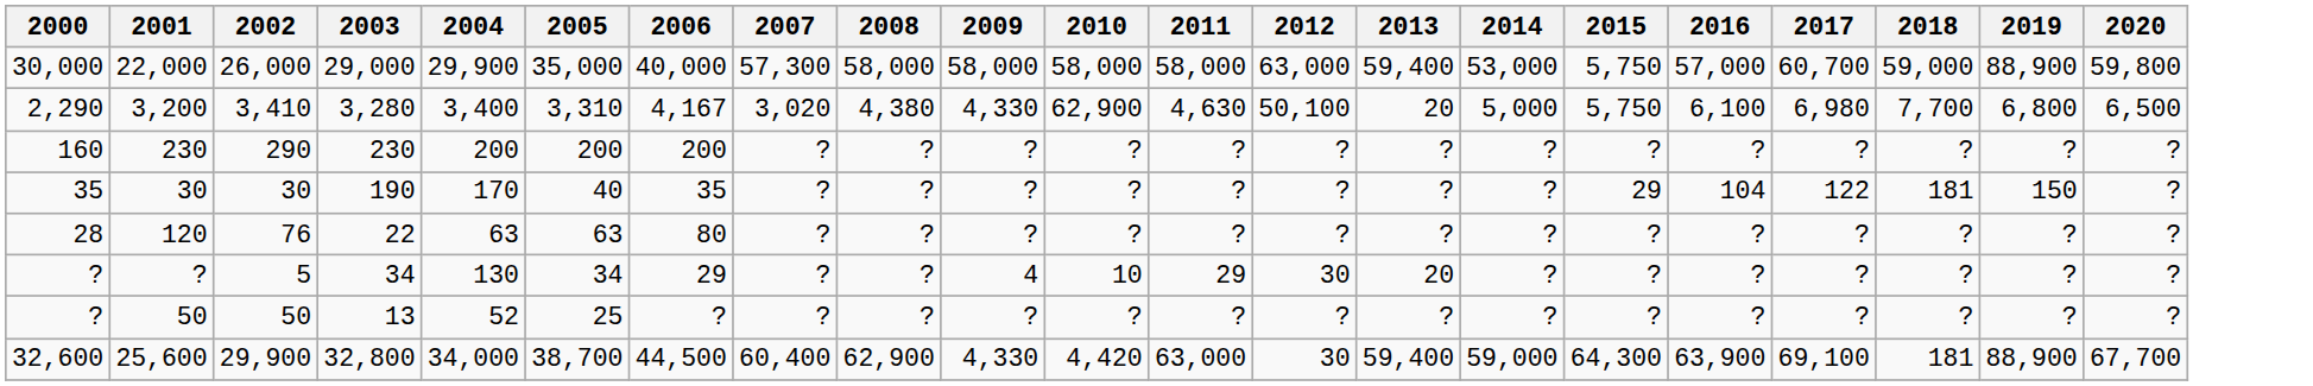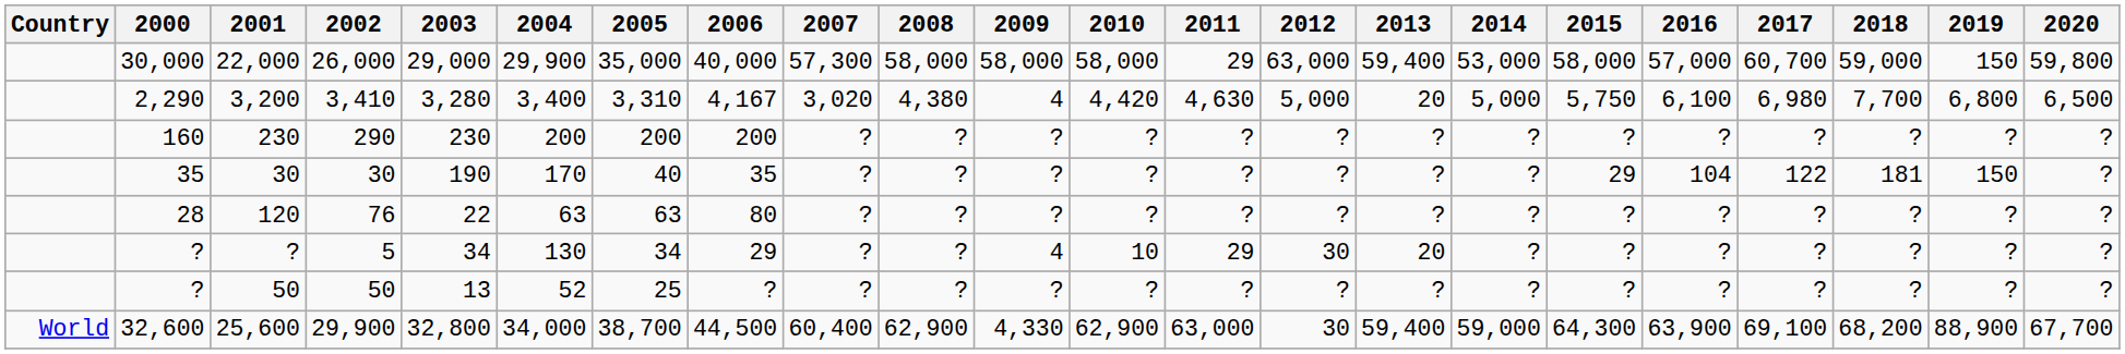 <table class="wikitable" style="text-align:right;">
 <tr>
+<th scope="col">Country</th>
 <th scope="col">2000</th>
 <th scope="col">2001</th>
 <th scope="col">2002</th>
 <th scope="col">2003</th>
 <th scope="col">2004</th>
 <th scope="col">2005</th>
 <th scope="col">2006</th>
 <th scope="col">2007</th>
 <th scope="col">2008</th>
 <th scope="col">2009</th>
 <th scope="col">2010</th>
 <th scope="col">2011</th>
 <th scope="col">2012</th>
 <th scope="col">2013</th>
 <th scope="col">2014</th>
 <th scope="col">2015</th>
 <th scope="col">2016</th>
 <th scope="col">2017</th>
 <th scope="col">2018</th>
 <th scope="col">2019</th>
 <th scope="col">2020</th>
 </tr>
 <tr>
+<td style="text-align:left;"></td>
 <td>30,000</td>
 <td>22,000</td>
 <td>26,000</td>
 <td>29,000</td>
 <td>29,900</td>
 <td>35,000</td>
 <td>40,000</td>
 <td>57,300</td>
 <td>58,000</td>
 <td>58,000</td>
 <td>58,000</td>
-<td>58,000</td>
+<td>29</td>
 <td>63,000</td>
 <td>59,400</td>
 <td>53,000</td>
-<td>5,750</td>
+<td>58,000</td>
 <td>57,000</td>
 <td>60,700</td>
 <td>59,000</td>
-<td>88,900</td>
+<td>150</td>
 <td>59,800</td>
 </tr>
 <tr>
+<td style="text-align:left;"></td>
 <td>2,290</td>
 <td>3,200</td>
 <td>3,410</td>
 <td>3,280</td>
 <td>3,400</td>
 <td>3,310</td>
 <td>4,167</td>
 <td>3,020</td>
 <td>4,380</td>
-<td>4,330</td>
-<td>62,900</td>
+<td>4</td>
+<td>4,420</td>
 <td>4,630</td>
-<td>50,100</td>
+<td>5,000</td>
 <td>20</td>
 <td>5,000</td>
 <td>5,750</td>
 <td>6,100</td>
 <td>6,980</td>
 <td>7,700</td>
 <td>6,800</td>
 <td>6,500</td>
 </tr>
 <tr>
+<td style="text-align:left;"></td>
 <td>160</td>
 <td>230</td>
 <td>290</td>
 <td>230</td>
 <td>200</td>
 <td>200</td>
 <td>200</td>
 <td>?</td>
 <td>?</td>
 <td>?</td>
 <td>?</td>
 <td>?</td>
 <td>?</td>
 <td>?</td>
 <td>?</td>
 <td>?</td>
 <td>?</td>
 <td>?</td>
 <td>?</td>
 <td>?</td>
 <td>?</td>
 </tr>
 <tr>
+<td style="text-align:left;"></td>
 <td>35</td>
 <td>30</td>
 <td>30</td>
 <td>190</td>
 <td>170</td>
 <td>40</td>
 <td>35</td>
 <td>?</td>
 <td>?</td>
 <td>?</td>
 <td>?</td>
 <td>?</td>
 <td>?</td>
 <td>?</td>
 <td>?</td>
 <td>29</td>
 <td>104</td>
 <td>122</td>
 <td>181</td>
 <td>150</td>
 <td>?</td>
 </tr>
 <tr>
+<td style="text-align:left;"></td>
 <td>28</td>
 <td>120</td>
 <td>76</td>
 <td>22</td>
 <td>63</td>
 <td>63</td>
 <td>80</td>
 <td>?</td>
 <td>?</td>
 <td>?</td>
 <td>?</td>
 <td>?</td>
 <td>?</td>
 <td>?</td>
 <td>?</td>
 <td>?</td>
 <td>?</td>
 <td>?</td>
 <td>?</td>
 <td>?</td>
 <td>?</td>
 </tr>
 <tr>
+<td style="text-align:left;"></td>
 <td>?</td>
 <td>?</td>
 <td>5</td>
 <td>34</td>
 <td>130</td>
 <td>34</td>
 <td>29</td>
 <td>?</td>
 <td>?</td>
 <td>4</td>
 <td>10</td>
 <td>29</td>
 <td>30</td>
 <td>20</td>
 <td>?</td>
 <td>?</td>
 <td>?</td>
 <td>?</td>
 <td>?</td>
 <td>?</td>
 <td>?</td>
 </tr>
 <tr>
+<td style="text-align:left;"></td>
 <td>?</td>
 <td>50</td>
 <td>50</td>
 <td>13</td>
 <td>52</td>
 <td>25</td>
 <td>?</td>
 <td>?</td>
 <td>?</td>
 <td>?</td>
 <td>?</td>
 <td>?</td>
 <td>?</td>
 <td>?</td>
 <td>?</td>
 <td>?</td>
 <td>?</td>
 <td>?</td>
 <td>?</td>
 <td>?</td>
 <td>?</td>
 </tr>
 <tr>
+<td><a href='#'>World</a></td>
 <td>32,600</td>
 <td>25,600</td>
 <td>29,900</td>
 <td>32,800</td>
 <td>34,000</td>
 <td>38,700</td>
 <td>44,500</td>
 <td>60,400</td>
 <td>62,900</td>
 <td>4,330</td>
-<td>4,420</td>
+<td>62,900</td>
 <td>63,000</td>
 <td>30</td>
 <td>59,400</td>
 <td>59,000</td>
 <td>64,300</td>
 <td>63,900</td>
 <td>69,100</td>
-<td>181</td>
+<td>68,200</td>
 <td>88,900</td>
 <td>67,700</td>
 </tr>
 </table>
